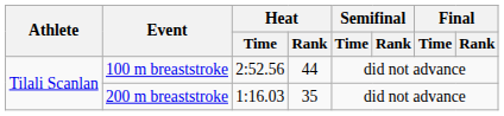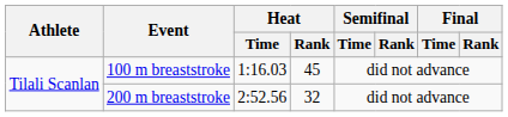 <table class="wikitable" style="text-align:center; font-size:90%">
 <tr>
 <th rowspan="2">Athlete</th>
 <th rowspan="2">Event</th>
 <th colspan="2">Heat</th>
 <th colspan="2">Semifinal</th>
 <th colspan="2">Final</th>
 </tr>
 <tr style="font-size:95%">
 <th>Time</th>
 <th>Rank</th>
 <th>Time</th>
 <th>Rank</th>
 <th>Time</th>
 <th>Rank</th>
 </tr>
 <tr>
 <td align=left rowspan=2><a href='#'>Tilali Scanlan</a></td>
 <td align=left><a href='#'>100 m breaststroke</a></td>
-<td>2:52.56</td>
-<td>44</td>
+<td>1:16.03</td>
+<td>45</td>
 <td colspan=4>did not advance</td>
 </tr>
 <tr>
 <td align=left><a href='#'>200 m breaststroke</a></td>
-<td>1:16.03</td>
-<td>35</td>
+<td>2:52.56</td>
+<td>32</td>
 <td colspan=4>did not advance</td>
 </tr>
 </table>
